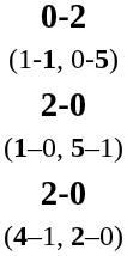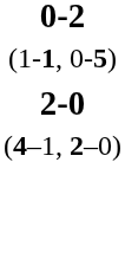 <table style="width:100%;" cellspacing="1">
 <tr>
 <th width=25%></th>
 <th width=10%></th>
 <th width=25%></th>
 </tr>
 <tr style=font-size:90%>
 <td align=right></td>
 <td align=center><strong> 0-2 </strong><br><small>(1-<strong>1</strong>, 0-<strong>5</strong>)</small></td>
 <td><strong> </strong></td>
 </tr>
 <tr style=font-size:90%>
 <td align=right><strong></strong></td>
-<td align=center><strong> 2-0 </strong><br><small>(<strong>1</strong>–0, <strong>5</strong>–1)</small></td>
-<td></td>
-</tr>
-<tr style=font-size:90%>
-<td align=right><strong></strong></td>
 <td align=center><strong> 2-0 </strong><br><small>(<strong>4</strong>–1, <strong>2</strong>–0)</small></td>
 <td></td>
 </tr>
 </table>
